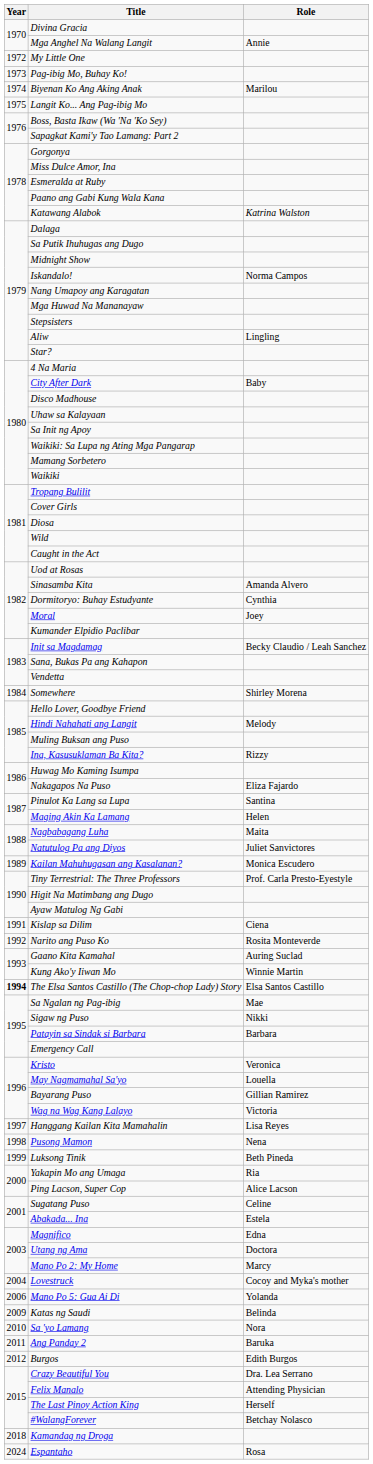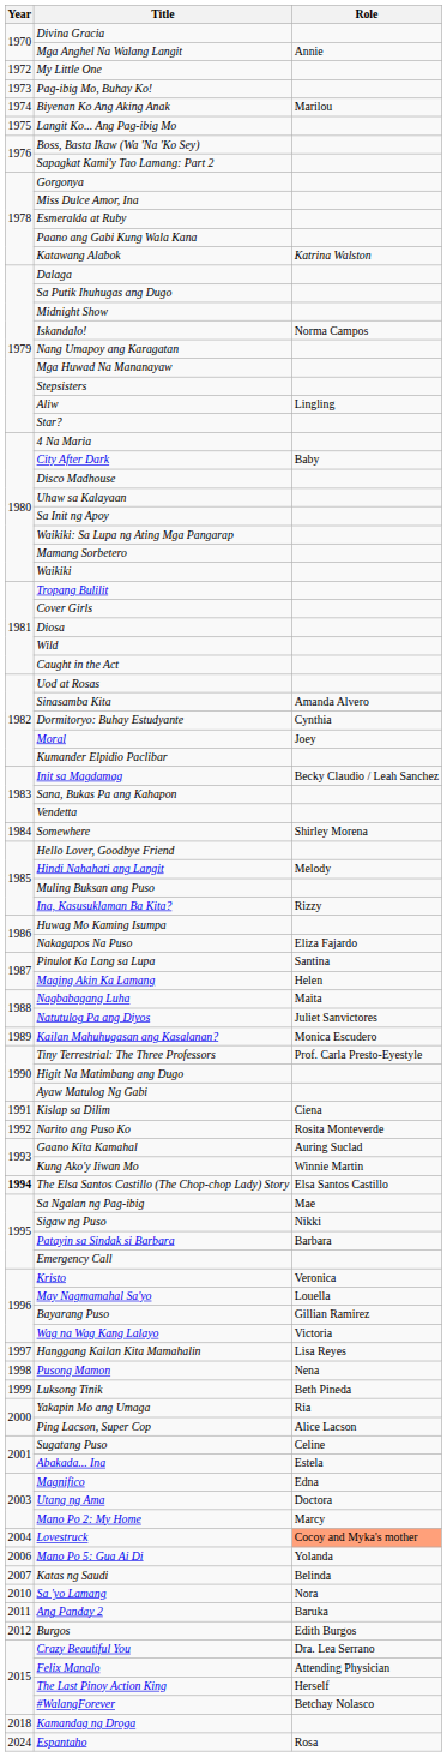 <table class="wikitable sortable">
 <tr>
 <th>Year</th>
 <th>Title</th>
 <th>Role</th>
 </tr>
 <tr>
 <td rowspan="2">1970</td>
 <td><em>Divina Gracia</em></td>
 <td></td>
 </tr>
 <tr>
 <td><em>Mga Anghel Na Walang Langit</em></td>
 <td>Annie</td>
 </tr>
 <tr>
 <td>1972</td>
 <td><em>My Little One</em></td>
 <td></td>
 </tr>
 <tr>
 <td>1973</td>
 <td><em>Pag-ibig Mo, Buhay Ko!</em></td>
 <td></td>
 </tr>
 <tr>
 <td>1974</td>
 <td><em>Biyenan Ko Ang Aking Anak</em></td>
 <td>Marilou</td>
 </tr>
 <tr>
 <td>1975</td>
 <td><em>Langit Ko... Ang Pag-ibig Mo</em></td>
 <td></td>
 </tr>
 <tr>
 <td rowspan="2">1976</td>
 <td><em>Boss, Basta Ikaw (Wa 'Na 'Ko Sey)</em></td>
 <td></td>
 </tr>
 <tr>
 <td><em>Sapagkat Kami'y Tao Lamang: Part 2</em></td>
 <td></td>
 </tr>
 <tr>
 <td rowspan="5">1978</td>
 <td><em>Gorgonya</em></td>
 <td></td>
 </tr>
 <tr>
 <td><em>Miss Dulce Amor, Ina</em></td>
 <td></td>
 </tr>
 <tr>
 <td><em>Esmeralda at Ruby</em></td>
 <td></td>
 </tr>
 <tr>
 <td><em>Paano ang Gabi Kung Wala Kana</em></td>
 <td></td>
 </tr>
 <tr>
 <td><em>Katawang Alabok</em></td>
 <td><em>Katrina Walston</em></td>
 </tr>
 <tr>
 <td rowspan="9">1979</td>
 <td><em>Dalaga</em></td>
 <td></td>
 </tr>
 <tr>
 <td><em>Sa Putik Ihuhugas ang Dugo</em></td>
 <td></td>
 </tr>
 <tr>
 <td><em>Midnight Show</em></td>
 <td></td>
 </tr>
 <tr>
 <td><em>Iskandalo!</em></td>
 <td>Norma Campos</td>
 </tr>
 <tr>
 <td><em>Nang Umapoy ang Karagatan</em></td>
 <td></td>
 </tr>
 <tr>
 <td><em>Mga Huwad Na Mananayaw</em></td>
 <td></td>
 </tr>
 <tr>
 <td><em>Stepsisters</em></td>
 <td></td>
 </tr>
 <tr>
 <td><em>Aliw</em></td>
 <td>Lingling</td>
 </tr>
 <tr>
 <td><em>Star?</em></td>
 <td></td>
 </tr>
 <tr>
 <td rowspan="8">1980</td>
 <td><em>4 Na Maria</em></td>
 <td></td>
 </tr>
 <tr>
 <td><em><a href='#'>City After Dark</a></em></td>
 <td>Baby</td>
 </tr>
 <tr>
 <td><em>Disco Madhouse</em></td>
 <td></td>
 </tr>
 <tr>
 <td><em>Uhaw sa Kalayaan</em></td>
 <td></td>
 </tr>
 <tr>
 <td><em>Sa Init ng Apoy</em></td>
 <td></td>
 </tr>
 <tr>
 <td><em>Waikiki: Sa Lupa ng Ating Mga Pangarap</em></td>
 <td></td>
 </tr>
 <tr>
 <td><em>Mamang Sorbetero</em></td>
 <td></td>
 </tr>
 <tr>
 <td><em>Waikiki</em></td>
 <td></td>
 </tr>
 <tr>
 <td rowspan="5">1981</td>
 <td><em><a href='#'>Tropang Bulilit</a></em></td>
 <td></td>
 </tr>
 <tr>
 <td><em>Cover Girls</em></td>
 <td></td>
 </tr>
 <tr>
 <td><em>Diosa</em></td>
 <td></td>
 </tr>
 <tr>
 <td><em>Wild</em></td>
 <td></td>
 </tr>
 <tr>
 <td><em>Caught in the Act</em></td>
 <td></td>
 </tr>
 <tr>
 <td rowspan="5">1982</td>
 <td><em>Uod at Rosas</em></td>
 <td></td>
 </tr>
 <tr>
 <td><em>Sinasamba Kita</em></td>
 <td>Amanda Alvero</td>
 </tr>
 <tr>
 <td><em>Dormitoryo: Buhay Estudyante</em></td>
 <td>Cynthia</td>
 </tr>
 <tr>
 <td><em><a href='#'>Moral</a></em></td>
 <td>Joey</td>
 </tr>
 <tr>
 <td><em>Kumander Elpidio Paclibar</em></td>
 <td></td>
 </tr>
 <tr>
 <td rowspan="3">1983</td>
 <td><em><a href='#'>Init sa Magdamag</a></em></td>
 <td>Becky Claudio / Leah Sanchez</td>
 </tr>
 <tr>
 <td><em>Sana, Bukas Pa ang Kahapon</em></td>
 <td></td>
 </tr>
 <tr>
 <td><em>Vendetta</em></td>
 <td></td>
 </tr>
 <tr>
 <td>1984</td>
 <td><em>Somewhere</em></td>
 <td>Shirley Morena</td>
 </tr>
 <tr>
 <td rowspan="4">1985</td>
 <td><em>Hello Lover, Goodbye Friend</em></td>
 <td></td>
 </tr>
 <tr>
 <td><em><a href='#'>Hindi Nahahati ang Langit</a></em></td>
 <td>Melody</td>
 </tr>
 <tr>
 <td><em>Muling Buksan ang Puso</em></td>
 <td></td>
 </tr>
 <tr>
 <td><em><a href='#'>Ina, Kasusuklaman Ba Kita?</a></em></td>
 <td>Rizzy</td>
 </tr>
 <tr>
 <td rowspan="2">1986</td>
 <td><em>Huwag Mo Kaming Isumpa</em></td>
 <td></td>
 </tr>
 <tr>
 <td><em>Nakagapos Na Puso</em></td>
 <td>Eliza Fajardo</td>
 </tr>
 <tr>
 <td rowspan="2">1987</td>
 <td><em>Pinulot Ka Lang sa Lupa</em></td>
 <td>Santina</td>
 </tr>
 <tr>
 <td><em><a href='#'>Maging Akin Ka Lamang</a></em></td>
 <td>Helen</td>
 </tr>
 <tr>
 <td rowspan="2">1988</td>
 <td><em><a href='#'>Nagbabagang Luha</a></em></td>
 <td>Maita</td>
 </tr>
 <tr>
 <td><em><a href='#'>Natutulog Pa ang Diyos</a></em></td>
 <td>Juliet Sanvictores</td>
 </tr>
 <tr>
 <td>1989</td>
 <td><em><a href='#'>Kailan Mahuhugasan ang Kasalanan?</a></em></td>
 <td>Monica Escudero</td>
 </tr>
 <tr>
 <td rowspan="3">1990</td>
 <td><em>Tiny Terrestrial: The Three Professors</em></td>
 <td>Prof. Carla Presto-Eyestyle</td>
 </tr>
 <tr>
 <td><em>Higit Na Matimbang ang Dugo</em></td>
 <td></td>
 </tr>
 <tr>
 <td><em>Ayaw Matulog Ng Gabi</em></td>
 <td></td>
 </tr>
 <tr>
 <td>1991</td>
 <td><em>Kislap sa Dilim</em></td>
 <td>Ciena</td>
 </tr>
 <tr>
 <td>1992</td>
 <td><em>Narito ang Puso Ko</em></td>
 <td>Rosita Monteverde</td>
 </tr>
 <tr>
 <td rowspan="2">1993</td>
 <td><em>Gaano Kita Kamahal</em></td>
 <td>Auring Suclad</td>
 </tr>
 <tr>
 <td><em>Kung Ako'y Iiwan Mo</em></td>
 <td>Winnie Martin</td>
 </tr>
 <tr>
 <td><strong>1994</strong></td>
 <td><em>The Elsa Santos Castillo (The Chop-chop Lady) Story</em></td>
 <td>Elsa Santos Castillo</td>
 </tr>
 <tr>
 <td rowspan="4">1995</td>
 <td><em>Sa Ngalan ng Pag-ibig</em></td>
 <td>Mae</td>
 </tr>
 <tr>
 <td><em>Sigaw ng Puso</em></td>
 <td>Nikki</td>
 </tr>
 <tr>
 <td><em><a href='#'>Patayin sa Sindak si Barbara</a></em></td>
 <td>Barbara</td>
 </tr>
 <tr>
 <td><em>Emergency Call</em></td>
 <td></td>
 </tr>
 <tr>
 <td rowspan="4">1996</td>
 <td><em><a href='#'>Kristo</a></em></td>
 <td>Veronica</td>
 </tr>
 <tr>
 <td><em><a href='#'>May Nagmamahal Sa'yo</a></em></td>
 <td>Louella</td>
 </tr>
 <tr>
 <td><em>Bayarang Puso</em></td>
 <td>Gillian Ramirez</td>
 </tr>
 <tr>
 <td><em><a href='#'>Wag na Wag Kang Lalayo</a></em></td>
 <td>Victoria</td>
 </tr>
 <tr>
 <td>1997</td>
 <td><em>Hanggang Kailan Kita Mamahalin</em></td>
 <td>Lisa Reyes</td>
 </tr>
 <tr>
 <td>1998</td>
 <td><em><a href='#'>Pusong Mamon</a></em></td>
 <td>Nena</td>
 </tr>
 <tr>
 <td>1999</td>
 <td><em>Luksong Tinik</em></td>
 <td>Beth Pineda</td>
 </tr>
 <tr>
 <td rowspan="2">2000</td>
 <td><em>Yakapin Mo ang Umaga</em></td>
 <td>Ria</td>
 </tr>
 <tr>
 <td><em>Ping Lacson, Super Cop</em></td>
 <td>Alice Lacson</td>
 </tr>
 <tr>
 <td rowspan="2">2001</td>
 <td><em>Sugatang Puso</em></td>
 <td>Celine</td>
 </tr>
 <tr>
 <td><em><a href='#'>Abakada... Ina</a></em></td>
 <td>Estela</td>
 </tr>
 <tr>
 <td rowspan="3">2003</td>
 <td><em><a href='#'>Magnifico</a></em></td>
 <td>Edna</td>
 </tr>
 <tr>
 <td><em><a href='#'>Utang ng Ama</a></em></td>
 <td>Doctora</td>
 </tr>
 <tr>
 <td><em><a href='#'>Mano Po 2: My Home</a></em></td>
 <td>Marcy</td>
 </tr>
 <tr>
 <td>2004</td>
 <td><em><a href='#'>Lovestruck</a></em></td>
-<td>Cocoy and Myka's mother</td>
+<td style="background: lightsalmon;">Cocoy and Myka's mother</td>
 </tr>
 <tr>
 <td>2006</td>
 <td><em><a href='#'>Mano Po 5: Gua Ai Di</a></em></td>
 <td>Yolanda</td>
 </tr>
 <tr>
-<td>2009</td>
+<td>2007</td>
 <td><em>Katas ng Saudi</em></td>
 <td>Belinda</td>
 </tr>
 <tr>
 <td>2010</td>
 <td><em><a href='#'>Sa 'yo Lamang</a></em></td>
 <td>Nora</td>
 </tr>
 <tr>
 <td>2011</td>
 <td><em><a href='#'>Ang Panday 2</a></em></td>
 <td>Baruka</td>
 </tr>
 <tr>
 <td>2012</td>
 <td><em>Burgos</em></td>
 <td>Edith Burgos</td>
 </tr>
 <tr>
 <td rowspan="4">2015</td>
 <td><em><a href='#'>Crazy Beautiful You</a></em></td>
 <td>Dra. Lea Serrano</td>
 </tr>
 <tr>
 <td><em><a href='#'>Felix Manalo</a></em></td>
 <td>Attending Physician</td>
 </tr>
 <tr>
 <td><em><a href='#'>The Last Pinoy Action King</a></em></td>
 <td>Herself</td>
 </tr>
 <tr>
 <td><em><a href='#'>#WalangForever</a></em></td>
 <td>Betchay Nolasco</td>
 </tr>
 <tr>
 <td>2018</td>
 <td><em><a href='#'>Kamandag ng Droga</a></em></td>
 <td></td>
 </tr>
 <tr>
 <td>2024</td>
 <td><em><a href='#'>Espantaho</a></em></td>
 <td>Rosa</td>
 </tr>
 </table>
